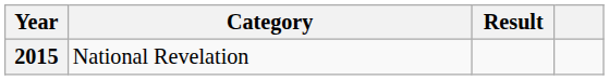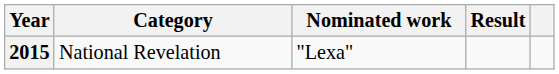 <table class="wikitable plainrowheaders" style="width:70%;">
 <tr>
 <th scope="col" style="width:4%;">Year</th>
 <th scope="col" style="width:50%;">Category</th>
+<th scope="col" style="width:35%;">Nominated work</th>
 <th scope="col" style="width:6%;">Result</th>
 <th scope="col" style="width:6%;"></th>
 </tr>
 <tr>
 <th scope="row">2015</th>
 <td>National Revelation</td>
+<td>"Lexa"</td>
 <td></td>
 <td style="text-align:center;"></td>
 </tr>
 </table>
